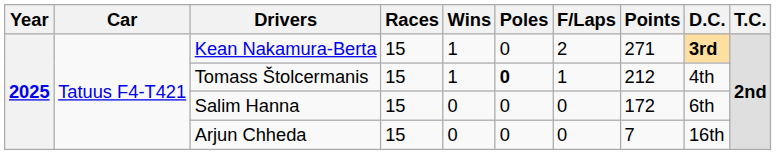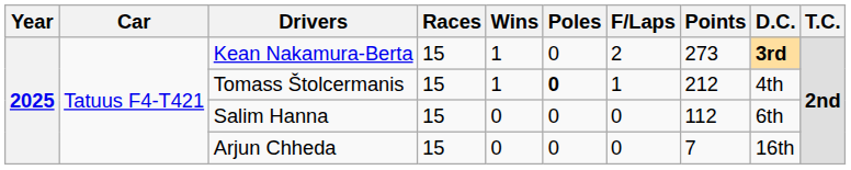 <table class="wikitable" style="font-size:90%">
 <tr>
 <th>Year</th>
 <th>Car</th>
 <th>Drivers</th>
 <th>Races</th>
 <th>Wins</th>
 <th>Poles</th>
 <th>F/Laps</th>
 <th>Points</th>
 <th>D.C.</th>
 <th>T.C.</th>
 </tr>
 <tr>
 <th rowspan="4"><a href='#'>2025</a></th>
 <td rowspan="4"><a href='#'>Tatuus F4-T421</a></td>
 <td> <a href='#'>Kean Nakamura-Berta</a></td>
 <td>15</td>
 <td>1</td>
 <td>0</td>
 <td>2</td>
-<td>271</td>
+<td>273</td>
 <td style="background:#FFDF9F;"><strong>3rd</strong></td>
 <td rowspan="4" style="background:#DFDFDF;"><strong>2nd</strong></td>
 </tr>
 <tr>
 <td> Tomass Štolcermanis</td>
 <td>15</td>
 <td>1</td>
 <td><strong>0</strong></td>
 <td>1</td>
 <td>212</td>
 <td>4th</td>
 </tr>
 <tr>
 <td> Salim Hanna</td>
 <td>15</td>
 <td>0</td>
 <td>0</td>
 <td>0</td>
-<td>172</td>
+<td>112</td>
 <td>6th</td>
 </tr>
 <tr>
 <td> Arjun Chheda</td>
 <td>15</td>
 <td>0</td>
 <td>0</td>
 <td>0</td>
 <td>7</td>
 <td>16th</td>
 </tr>
 </table>
